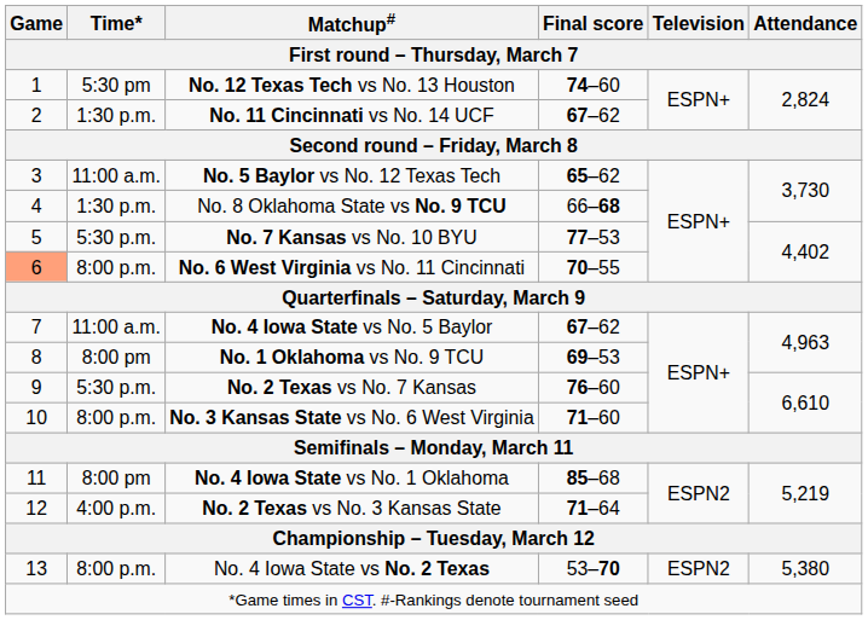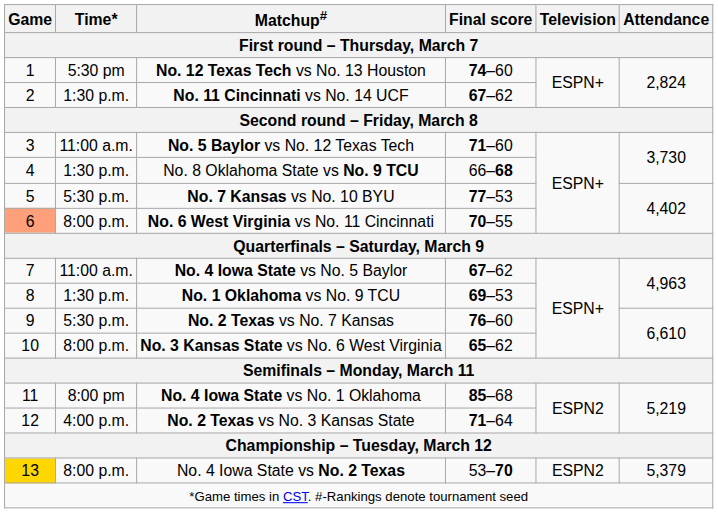 <table class="wikitable" style="font-size: 95%;text-align:center">
 <tr>
 <th>Game</th>
 <th>Time*</th>
 <th>Matchup<sup>#</sup></th>
 <th>Final score</th>
 <th>Television</th>
 <th>Attendance</th>
 </tr>
 <tr>
 <th colspan="6">First round – Thursday, March 7</th>
 </tr>
 <tr>
 <td>1</td>
 <td>5:30 pm</td>
 <td><strong>No. 12 Texas Tech</strong> vs No. 13 Houston</td>
 <td><strong>74</strong>–60</td>
 <td rowspan=2>ESPN+</td>
 <td rowspan="2">2,824</td>
 </tr>
 <tr>
 <td>2</td>
 <td>1:30 p.m.</td>
 <td><strong>No. 11 Cincinnati</strong> vs No. 14 UCF</td>
 <td><strong>67</strong>–62</td>
 </tr>
 <tr>
 <th colspan="6">Second round – Friday, March 8</th>
 </tr>
 <tr>
 <td>3</td>
 <td>11:00 a.m.</td>
 <td><strong>No. 5 Baylor</strong> vs No. 12 Texas Tech</td>
-<td><strong>65</strong>–62</td>
+<td><strong>71</strong>–60</td>
 <td rowspan=4>ESPN+</td>
 <td rowspan="2">3,730</td>
 </tr>
 <tr>
 <td>4</td>
 <td>1:30 p.m.</td>
 <td>No. 8 Oklahoma State vs <strong>No. 9 TCU</strong></td>
 <td>66–<strong>68</strong></td>
 </tr>
 <tr>
 <td>5</td>
 <td>5:30 p.m.</td>
 <td><strong>No. 7 Kansas</strong> vs No. 10 BYU</td>
 <td><strong>77</strong>–53</td>
 <td rowspan="2">4,402</td>
 </tr>
 <tr>
 <td style="background: lightsalmon;">6</td>
 <td>8:00 p.m.</td>
 <td><strong>No. 6 West Virginia</strong> vs No. 11 Cincinnati</td>
 <td><strong>70</strong>–55</td>
 </tr>
 <tr>
 <th colspan="6">Quarterfinals – Saturday, March 9</th>
 </tr>
 <tr>
 <td>7</td>
 <td>11:00 a.m.</td>
 <td><strong>No. 4 Iowa State</strong> vs No. 5 Baylor</td>
 <td><strong>67</strong>–62</td>
 <td rowspan=4>ESPN+</td>
 <td rowspan="2">4,963</td>
 </tr>
 <tr>
 <td>8</td>
-<td>8:00 pm</td>
+<td>1:30 p.m.</td>
 <td><strong>No. 1 Oklahoma</strong> vs No. 9 TCU</td>
 <td><strong>69</strong>–53</td>
 </tr>
 <tr>
 <td>9</td>
 <td>5:30 p.m.</td>
 <td><strong>No. 2 Texas</strong> vs No. 7 Kansas</td>
 <td><strong>76</strong>–60</td>
 <td rowspan="2">6,610</td>
 </tr>
 <tr>
 <td>10</td>
 <td>8:00 p.m.</td>
 <td><strong>No. 3 Kansas State</strong> vs No. 6 West Virginia</td>
-<td><strong>71</strong>–60</td>
+<td><strong>65</strong>–62</td>
 </tr>
 <tr>
 <th colspan="6">Semifinals – Monday, March 11</th>
 </tr>
 <tr>
 <td>11</td>
 <td>8:00 pm</td>
 <td><strong>No. 4 Iowa State</strong> vs No. 1 Oklahoma</td>
 <td><strong>85</strong>–68</td>
 <td rowspan=2>ESPN2</td>
 <td rowspan="2">5,219</td>
 </tr>
 <tr>
 <td>12</td>
 <td>4:00 p.m.</td>
 <td><strong>No. 2 Texas</strong> vs No. 3 Kansas State</td>
 <td><strong>71</strong>–64</td>
 </tr>
 <tr>
 <th colspan="6">Championship – Tuesday, March 12</th>
 </tr>
 <tr>
-<td>13</td>
+<td style="background: gold;">13</td>
 <td>8:00 p.m.</td>
 <td>No. 4 Iowa State vs <strong>No. 2 Texas</strong></td>
 <td>53–<strong>70</strong></td>
 <td>ESPN2</td>
-<td>5,380</td>
+<td>5,379</td>
 </tr>
 <tr>
 <td colspan="6"><small>*Game times in <a href='#'>CST</a>. #-Rankings denote tournament seed</small></td>
 </tr>
 </table>
